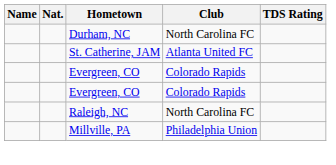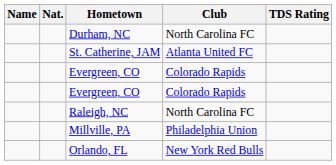 <table class="wikitable" style="font-size:90%;" border="1">
 <tr>
 <th>Name</th>
 <th>Nat.</th>
 <th>Hometown</th>
 <th>Club</th>
 <th>TDS Rating</th>
 </tr>
 <tr>
 <td></td>
 <td></td>
 <td><a href='#'>Durham, NC</a></td>
 <td>North Carolina FC</td>
 <td></td>
 </tr>
 <tr>
 <td></td>
 <td></td>
 <td><a href='#'>St. Catherine, JAM</a></td>
 <td><a href='#'>Atlanta United FC</a></td>
 <td></td>
 </tr>
 <tr>
 <td></td>
 <td></td>
 <td><a href='#'>Evergreen, CO</a></td>
 <td><a href='#'>Colorado Rapids</a></td>
 <td></td>
 </tr>
 <tr>
 <td></td>
 <td></td>
 <td><a href='#'>Evergreen, CO</a></td>
 <td><a href='#'>Colorado Rapids</a></td>
 <td></td>
 </tr>
 <tr>
 <td></td>
 <td></td>
 <td><a href='#'>Raleigh, NC</a></td>
 <td>North Carolina FC</td>
 <td></td>
 </tr>
 <tr>
 <td></td>
 <td></td>
 <td><a href='#'>Millville, PA</a></td>
 <td><a href='#'>Philadelphia Union</a></td>
 <td></td>
 </tr>
+<tr>
+<td></td>
+<td></td>
+<td><a href='#'>Orlando, FL</a></td>
+<td><a href='#'>New York Red Bulls</a></td>
+<td></td>
+</tr>
 </table>
